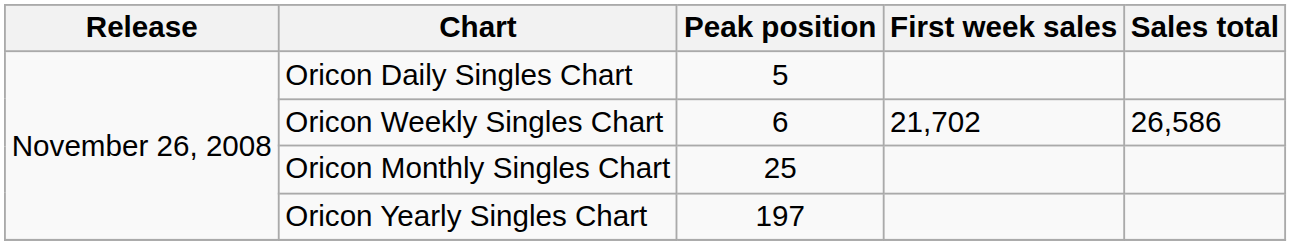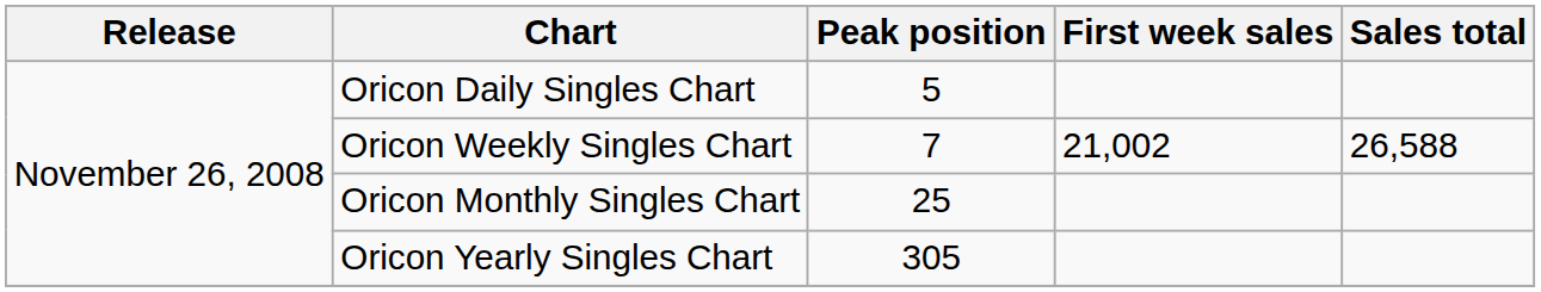 <table class="wikitable">
 <tr>
 <th>Release</th>
 <th>Chart</th>
 <th>Peak position</th>
 <th>First week sales</th>
 <th>Sales total</th>
 </tr>
 <tr>
 <td align="center" rowspan="4">November 26, 2008</td>
 <td>Oricon Daily Singles Chart</td>
 <td align="center">5</td>
 <td align="left"></td>
 <td align="left"></td>
 </tr>
 <tr>
 <td>Oricon Weekly Singles Chart</td>
-<td align="center">6</td>
-<td align="left">21,702</td>
-<td align="left">26,586</td>
+<td align="center">7</td>
+<td align="left">21,002</td>
+<td align="left">26,588</td>
 </tr>
 <tr>
 <td>Oricon Monthly Singles Chart</td>
 <td align="center">25</td>
 <td align="left"></td>
 <td align="left"></td>
 </tr>
 <tr>
 <td>Oricon Yearly Singles Chart</td>
-<td align="center">197</td>
+<td align="center">305</td>
 <td align="left"></td>
 <td align="left"></td>
 </tr>
 <tr>
 </tr>
 </table>
